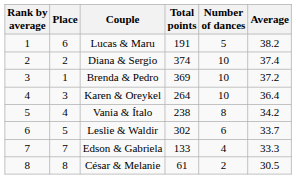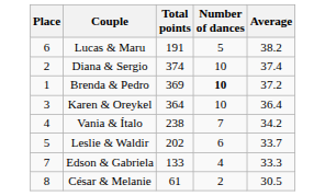 <table class="wikitable sortable" style="margin:auto; text-align:center;">
 <tr>
-<th>Rank by<br>average</th>
 <th>Place</th>
 <th>Couple</th>
 <th>Total<br>points</th>
 <th>Number<br>of dances</th>
 <th>Average</th>
 </tr>
 <tr>
-<td>1</td>
 <td>6</td>
 <td>Lucas & Maru</td>
 <td>191</td>
 <td>5</td>
 <td>38.2</td>
 </tr>
 <tr>
 <td>2</td>
-<td>2</td>
 <td>Diana & Sergio</td>
 <td>374</td>
 <td>10</td>
 <td>37.4</td>
 </tr>
 <tr>
-<td>3</td>
 <td>1</td>
 <td>Brenda & Pedro</td>
 <td>369</td>
-<td>10</td>
+<td><strong>10</strong></td>
 <td>37.2</td>
 </tr>
 <tr>
-<td>4</td>
 <td>3</td>
 <td>Karen & Oreykel</td>
-<td>264</td>
+<td>364</td>
 <td>10</td>
 <td>36.4</td>
 </tr>
 <tr>
-<td>5</td>
 <td>4</td>
 <td>Vania & Ítalo</td>
 <td>238</td>
-<td>8</td>
+<td>7</td>
 <td>34.2</td>
 </tr>
 <tr>
-<td>6</td>
 <td>5</td>
 <td>Leslie & Waldir</td>
-<td>302</td>
+<td>202</td>
 <td>6</td>
 <td>33.7</td>
 </tr>
 <tr>
-<td>7</td>
 <td>7</td>
 <td>Edson & Gabriela</td>
 <td>133</td>
 <td>4</td>
 <td>33.3</td>
 </tr>
 <tr>
 <td>8</td>
-<td>8</td>
 <td>César & Melanie</td>
 <td>61</td>
 <td>2</td>
 <td>30.5</td>
 </tr>
 </table>
